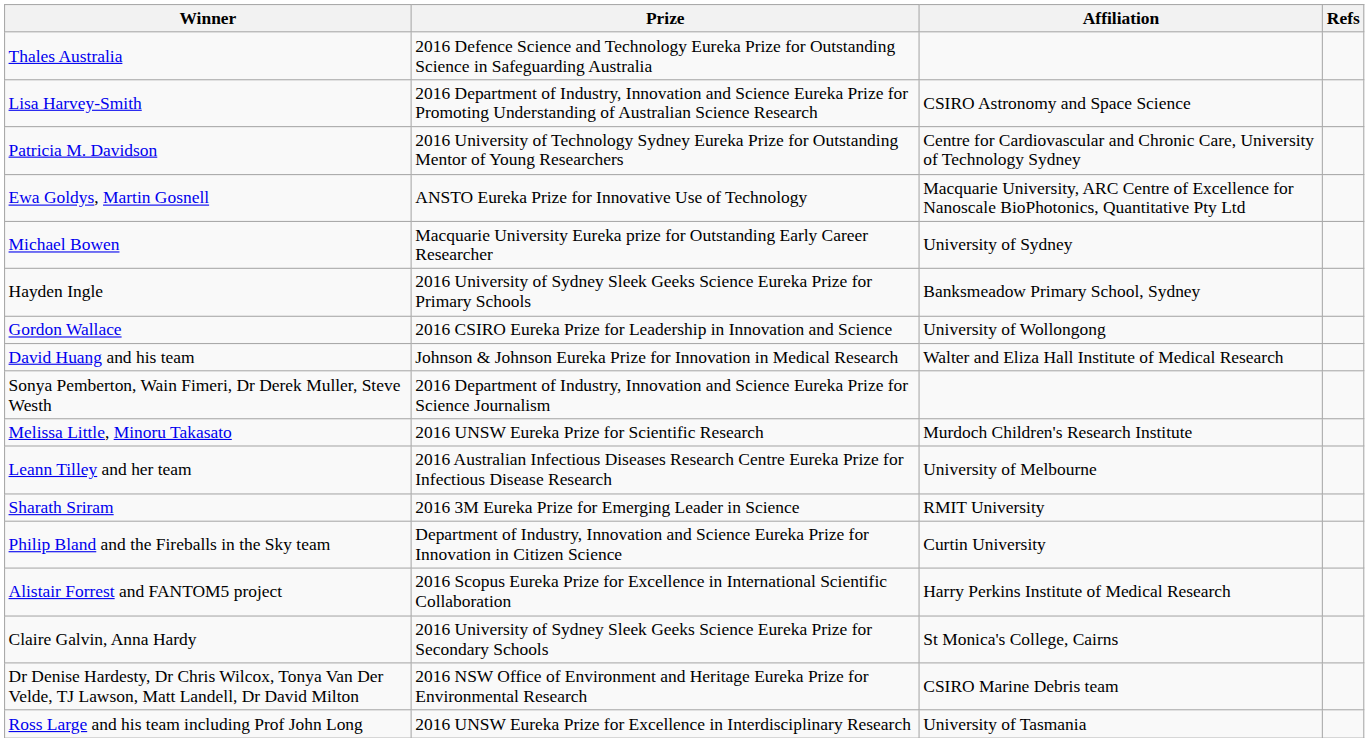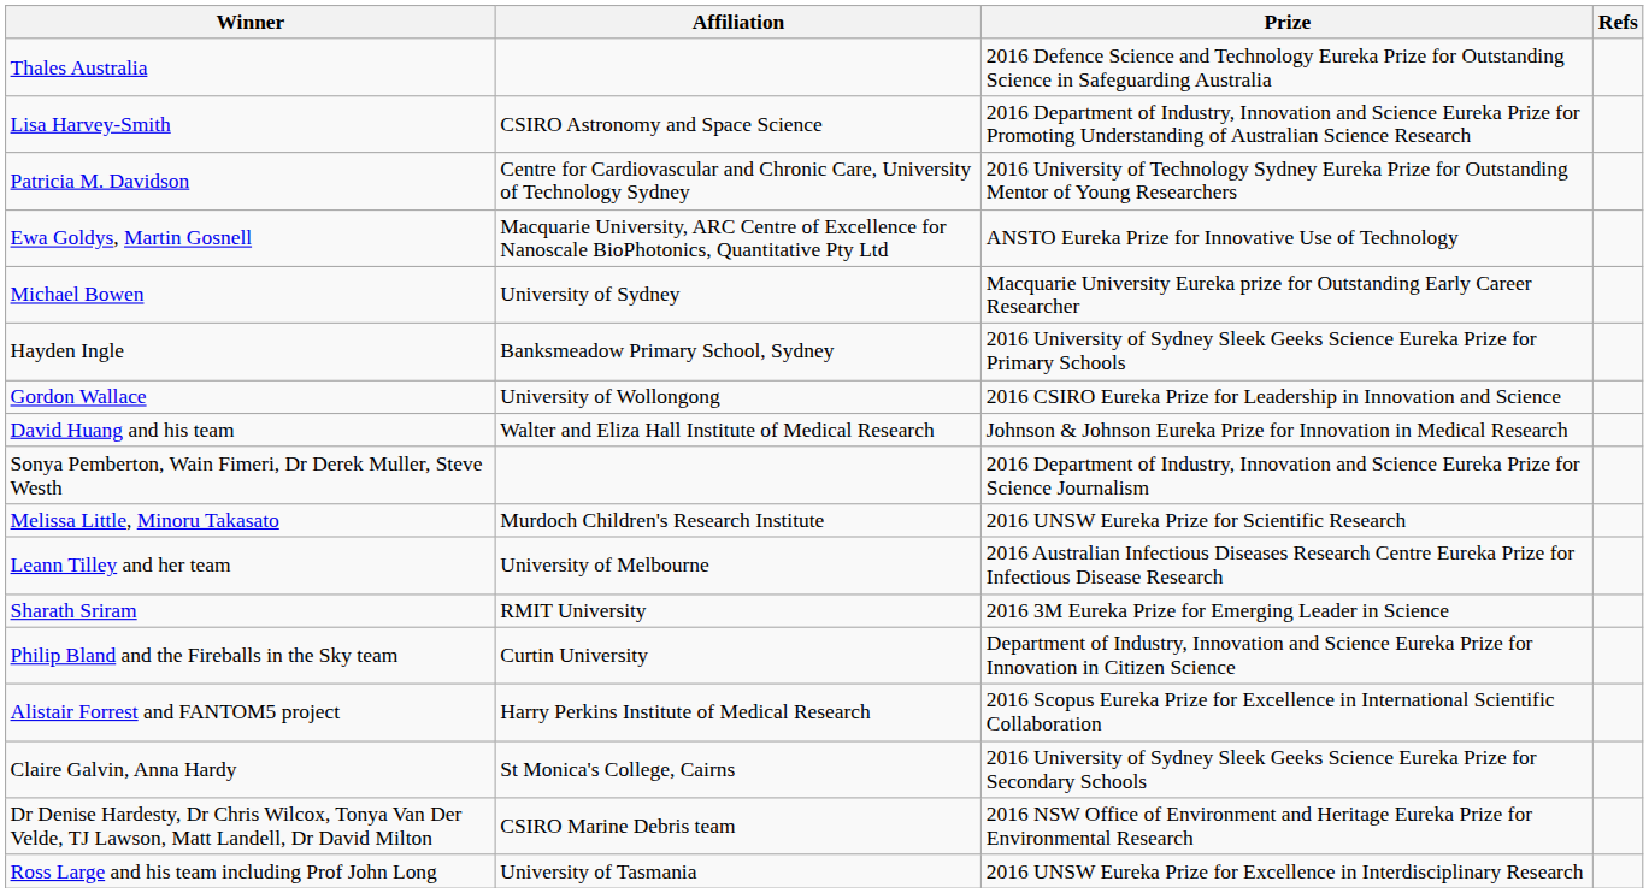 <table class="wikitable">
 <tr>
 <th>Winner</th>
+<th>Affiliation</th>
 <th>Prize</th>
-<th>Affiliation</th>
 <th>Refs</th>
 </tr>
 <tr>
 <td><a href='#'>Thales Australia</a></td>
+<td></td>
 <td>2016 Defence Science and Technology Eureka Prize for Outstanding Science in Safeguarding Australia</td>
-<td></td>
 <td></td>
 </tr>
 <tr>
 <td><a href='#'>Lisa Harvey-Smith</a></td>
+<td>CSIRO Astronomy and Space Science</td>
 <td>2016 Department of Industry, Innovation and Science Eureka Prize for Promoting Understanding of Australian Science Research</td>
-<td>CSIRO Astronomy and Space Science</td>
 <td></td>
 </tr>
 <tr>
 <td><a href='#'>Patricia M. Davidson</a></td>
+<td>Centre for Cardiovascular and Chronic Care, University of Technology Sydney</td>
 <td>2016 University of Technology Sydney Eureka Prize for Outstanding Mentor of Young Researchers</td>
-<td>Centre for Cardiovascular and Chronic Care, University of Technology Sydney</td>
 <td></td>
 </tr>
 <tr>
 <td><a href='#'>Ewa Goldys</a>, <a href='#'>Martin Gosnell</a></td>
+<td>Macquarie University, ARC Centre of Excellence for Nanoscale BioPhotonics, Quantitative Pty Ltd</td>
 <td>ANSTO Eureka Prize for Innovative Use of Technology</td>
-<td>Macquarie University, ARC Centre of Excellence for Nanoscale BioPhotonics, Quantitative Pty Ltd</td>
 <td></td>
 </tr>
 <tr>
 <td><a href='#'>Michael Bowen</a></td>
+<td>University of Sydney</td>
 <td>Macquarie University Eureka prize for Outstanding Early Career Researcher</td>
-<td>University of Sydney</td>
 <td></td>
 </tr>
 <tr>
 <td>Hayden Ingle</td>
+<td>Banksmeadow Primary School, Sydney</td>
 <td>2016 University of Sydney Sleek Geeks Science Eureka Prize for Primary Schools</td>
-<td>Banksmeadow Primary School, Sydney</td>
 <td></td>
 </tr>
 <tr>
 <td><a href='#'>Gordon Wallace</a></td>
+<td>University of Wollongong</td>
 <td>2016 CSIRO Eureka Prize for Leadership in Innovation and Science</td>
-<td>University of Wollongong</td>
 <td></td>
 </tr>
 <tr>
 <td><a href='#'>David Huang</a> and his team</td>
+<td>Walter and Eliza Hall Institute of Medical Research</td>
 <td>Johnson & Johnson Eureka Prize for Innovation in Medical Research</td>
-<td>Walter and Eliza Hall Institute of Medical Research</td>
 <td></td>
 </tr>
 <tr>
 <td>Sonya Pemberton, Wain Fimeri, Dr Derek Muller, Steve Westh</td>
+<td></td>
 <td>2016 Department of Industry, Innovation and Science Eureka Prize for Science Journalism</td>
-<td></td>
 <td></td>
 </tr>
 <tr>
 <td><a href='#'>Melissa Little</a>, <a href='#'>Minoru Takasato</a></td>
+<td>Murdoch Children's Research Institute</td>
 <td>2016 UNSW Eureka Prize for Scientific Research</td>
-<td>Murdoch Children's Research Institute</td>
 <td></td>
 </tr>
 <tr>
 <td><a href='#'>Leann Tilley</a> and her team</td>
+<td>University of Melbourne</td>
 <td>2016 Australian Infectious Diseases Research Centre Eureka Prize for Infectious Disease Research</td>
-<td>University of Melbourne</td>
 <td></td>
 </tr>
 <tr>
 <td><a href='#'>Sharath Sriram</a></td>
+<td>RMIT University</td>
 <td>2016 3M Eureka Prize for Emerging Leader in Science</td>
-<td>RMIT University</td>
 <td></td>
 </tr>
 <tr>
 <td><a href='#'>Philip Bland</a> and the Fireballs in the Sky team</td>
+<td>Curtin University</td>
 <td>Department of Industry, Innovation and Science Eureka Prize for Innovation in Citizen Science</td>
-<td>Curtin University</td>
 <td></td>
 </tr>
 <tr>
 <td><a href='#'>Alistair Forrest</a> and FANTOM5 project</td>
+<td>Harry Perkins Institute of Medical Research</td>
 <td>2016 Scopus Eureka Prize for Excellence in International Scientific Collaboration</td>
-<td>Harry Perkins Institute of Medical Research</td>
 <td></td>
 </tr>
 <tr>
 <td>Claire Galvin, Anna Hardy</td>
+<td>St Monica's College, Cairns</td>
 <td>2016 University of Sydney Sleek Geeks Science Eureka Prize for Secondary Schools</td>
-<td>St Monica's College, Cairns</td>
 <td></td>
 </tr>
 <tr>
 <td>Dr Denise Hardesty, Dr Chris Wilcox, Tonya Van Der Velde, TJ Lawson, Matt Landell, Dr David Milton</td>
+<td>CSIRO Marine Debris team</td>
 <td>2016 NSW Office of Environment and Heritage Eureka Prize for Environmental Research</td>
-<td>CSIRO Marine Debris team</td>
 <td></td>
 </tr>
 <tr>
 <td><a href='#'>Ross Large</a> and his team including Prof John Long</td>
+<td>University of Tasmania</td>
 <td>2016 UNSW Eureka Prize for Excellence in Interdisciplinary Research</td>
-<td>University of Tasmania</td>
 <td></td>
 </tr>
 </table>
